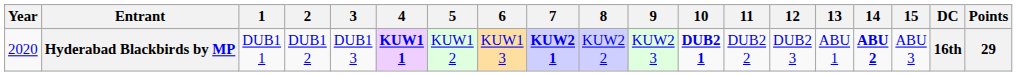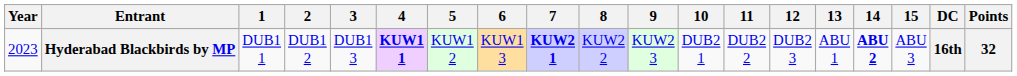 <table class="wikitable" style="text-align:center; font-size:85%">
 <tr>
 <th>Year</th>
 <th>Entrant</th>
 <th>1</th>
 <th>2</th>
 <th>3</th>
 <th>4</th>
 <th>5</th>
 <th>6</th>
 <th>7</th>
 <th>8</th>
 <th>9</th>
 <th>10</th>
 <th>11</th>
 <th>12</th>
 <th>13</th>
 <th>14</th>
 <th>15</th>
 <th>DC</th>
 <th>Points</th>
 </tr>
 <tr>
-<td><a href='#'>2020</a></td>
+<td><a href='#'>2023</a></td>
 <th nowrap>Hyderabad Blackbirds by <a href='#'>MP</a></th>
 <td><a href='#'>DUB1<br>1</a></td>
 <td><a href='#'>DUB1<br>2</a></td>
 <td><a href='#'>DUB1<br>3</a></td>
 <td style="background:#EFCFFF;"><strong><a href='#'>KUW1<br>1</a></strong><br></td>
 <td style="background:#DFFFDF;"><a href='#'>KUW1<br>2</a><br></td>
 <td style="background:#FFDF9F;"><a href='#'>KUW1<br>3</a><br></td>
 <td style="background:#CFCFFF;"><strong><a href='#'>KUW2<br>1</a></strong><br></td>
 <td style="background:#CFCFFF;"><a href='#'>KUW2<br>2</a><br></td>
 <td style="background:#DFFFDF;"><a href='#'>KUW2<br>3</a><br></td>
-<td><strong><a href='#'>DUB2<br>1</a></strong></td>
+<td><a href='#'>DUB2<br>1</a></td>
 <td><a href='#'>DUB2<br>2</a></td>
 <td><a href='#'>DUB2<br>3</a></td>
 <td><a href='#'>ABU<br>1</a></td>
 <td><strong><a href='#'>ABU<br>2</a></strong></td>
 <td><a href='#'>ABU<br>3</a></td>
 <th>16th</th>
-<th>29</th>
+<th>32</th>
 </tr>
 </table>
